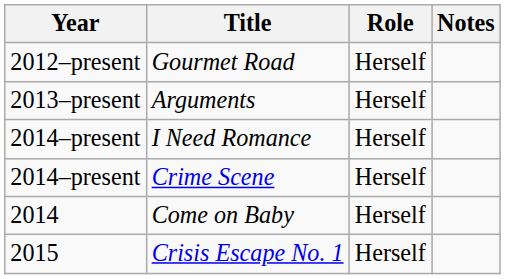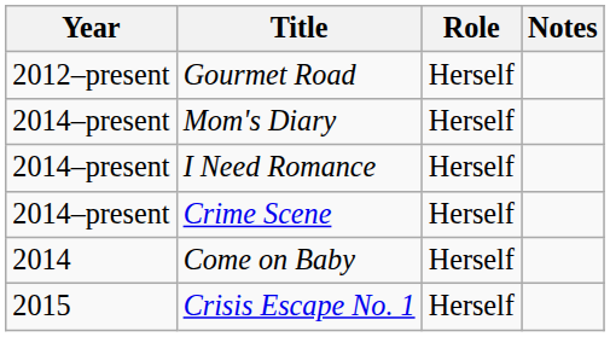 <table class="wikitable sortable">
 <tr>
 <th>Year</th>
 <th>Title</th>
 <th>Role</th>
 <th class="unsortable">Notes</th>
 </tr>
 <tr>
 <td>2012–present</td>
 <td><em>Gourmet Road</em></td>
 <td>Herself</td>
 <td></td>
 </tr>
 <tr>
-<td>2013–present</td>
-<td><em>Arguments</em></td>
+<td>2014–present</td>
+<td><em>Mom's Diary</em></td>
 <td>Herself</td>
 <td></td>
 </tr>
 <tr>
 <td>2014–present</td>
 <td><em>I Need Romance</em></td>
 <td>Herself</td>
 <td></td>
 </tr>
 <tr>
 <td>2014–present</td>
 <td><em><a href='#'>Crime Scene</a></em></td>
 <td>Herself</td>
 <td></td>
 </tr>
 <tr>
 <td>2014</td>
 <td><em>Come on Baby</em></td>
 <td>Herself</td>
 <td></td>
 </tr>
 <tr>
 <td>2015</td>
 <td><em><a href='#'>Crisis Escape No. 1</a></em></td>
 <td>Herself</td>
 <td></td>
 </tr>
 </table>
